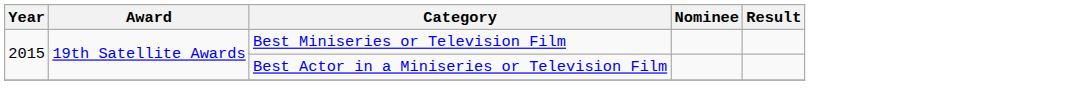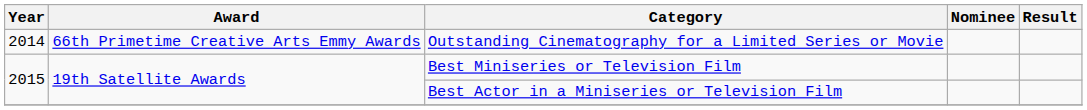 <table class="wikitable">
 <tr>
 <th>Year</th>
 <th>Award</th>
 <th>Category</th>
 <th>Nominee</th>
 <th>Result</th>
+</tr>
+<tr>
+<td>2014</td>
+<td><a href='#'>66th Primetime Creative Arts Emmy Awards</a></td>
+<td><a href='#'>Outstanding Cinematography for a Limited Series or Movie</a></td>
+<td></td>
+<td></td>
 </tr>
 <tr>
 <td rowspan="2">2015</td>
 <td rowspan="2"><a href='#'>19th Satellite Awards</a></td>
 <td><a href='#'>Best Miniseries or Television Film</a></td>
 <td></td>
 <td></td>
 </tr>
 <tr>
 <td><a href='#'>Best Actor in a Miniseries or Television Film</a></td>
 <td></td>
 <td></td>
 </tr>
 <tr>
 </tr>
 </table>
